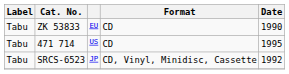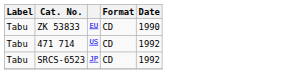 <table class="wikitable">
 <tr>
 <th>Label</th>
 <th>Cat. No.</th>
 <th></th>
 <th>Format</th>
 <th>Date</th>
 </tr>
 <tr>
 <td>Tabu</td>
 <td>ZK 53833</td>
 <td><sup><a href='#'>EU</a></sup></td>
 <td>CD</td>
 <td>1990</td>
 </tr>
 <tr>
 <td>Tabu</td>
 <td>471 714</td>
 <td><sup><a href='#'>US</a></sup></td>
 <td>CD</td>
-<td>1995</td>
+<td>1992</td>
 </tr>
 <tr>
 <td>Tabu</td>
 <td>SRCS-6523</td>
 <td><sup><a href='#'>JP</a></sup></td>
-<td>CD, Vinyl, Minidisc, Cassette</td>
+<td>CD</td>
 <td>1992</td>
 </tr>
 <tr>
 </tr>
 </table>
